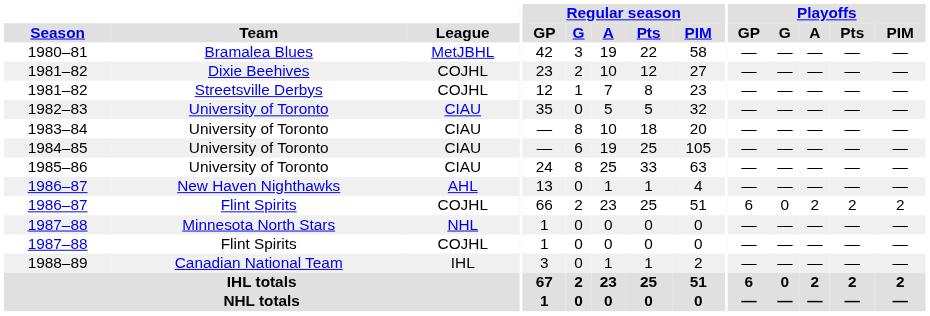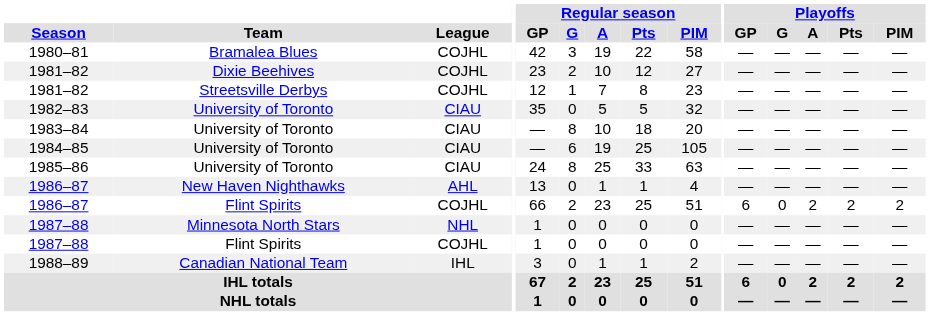 <table border="0" cellpadding="1" cellspacing="0" style="text-align:center; width:60em">
 <tr bgcolor="#e0e0e0">
 <th colspan="3" bgcolor="#ffffff"></th>
 <th rowspan="100" bgcolor="#ffffff"></th>
 <th colspan="5"><a href='#'>Regular season</a></th>
 <th rowspan="100" bgcolor="#ffffff"></th>
 <th colspan="5"><a href='#'>Playoffs</a></th>
 </tr>
 <tr bgcolor="#e0e0e0">
 <th><a href='#'>Season</a></th>
 <th>Team</th>
 <th>League</th>
 <th>GP</th>
 <th><a href='#'>G</a></th>
 <th><a href='#'>A</a></th>
 <th><a href='#'>Pts</a></th>
 <th><a href='#'>PIM</a></th>
 <th>GP</th>
 <th>G</th>
 <th>A</th>
 <th>Pts</th>
 <th>PIM</th>
 </tr>
 <tr>
 <td>1980–81</td>
 <td><a href='#'>Bramalea Blues</a></td>
-<td><a href='#'>MetJBHL</a></td>
+<td>COJHL</td>
 <td>42</td>
 <td>3</td>
 <td>19</td>
 <td>22</td>
 <td>58</td>
 <td>—</td>
 <td>—</td>
 <td>—</td>
 <td>—</td>
 <td>—</td>
 </tr>
 <tr bgcolor="#f0f0f0">
 <td>1981–82</td>
 <td><a href='#'>Dixie Beehives</a></td>
 <td>COJHL</td>
 <td>23</td>
 <td>2</td>
 <td>10</td>
 <td>12</td>
 <td>27</td>
 <td>—</td>
 <td>—</td>
 <td>—</td>
 <td>—</td>
 <td>—</td>
 </tr>
 <tr>
 <td>1981–82</td>
 <td><a href='#'>Streetsville Derbys</a></td>
 <td>COJHL</td>
 <td>12</td>
 <td>1</td>
 <td>7</td>
 <td>8</td>
 <td>23</td>
 <td>—</td>
 <td>—</td>
 <td>—</td>
 <td>—</td>
 <td>—</td>
 </tr>
 <tr bgcolor="#f0f0f0">
 <td>1982–83</td>
 <td><a href='#'>University of Toronto</a></td>
 <td><a href='#'>CIAU</a></td>
 <td>35</td>
 <td>0</td>
 <td>5</td>
 <td>5</td>
 <td>32</td>
 <td>—</td>
 <td>—</td>
 <td>—</td>
 <td>—</td>
 <td>—</td>
 </tr>
 <tr>
 <td>1983–84</td>
 <td>University of Toronto</td>
 <td>CIAU</td>
 <td>—</td>
 <td>8</td>
 <td>10</td>
 <td>18</td>
 <td>20</td>
 <td>—</td>
 <td>—</td>
 <td>—</td>
 <td>—</td>
 <td>—</td>
 </tr>
 <tr bgcolor="#f0f0f0">
 <td>1984–85</td>
 <td>University of Toronto</td>
 <td>CIAU</td>
 <td>—</td>
 <td>6</td>
 <td>19</td>
 <td>25</td>
 <td>105</td>
 <td>—</td>
 <td>—</td>
 <td>—</td>
 <td>—</td>
 <td>—</td>
 </tr>
 <tr>
 <td>1985–86</td>
 <td>University of Toronto</td>
 <td>CIAU</td>
 <td>24</td>
 <td>8</td>
 <td>25</td>
 <td>33</td>
 <td>63</td>
 <td>—</td>
 <td>—</td>
 <td>—</td>
 <td>—</td>
 <td>—</td>
 </tr>
 <tr bgcolor="#f0f0f0">
 <td><a href='#'>1986–87</a></td>
 <td><a href='#'>New Haven Nighthawks</a></td>
 <td><a href='#'>AHL</a></td>
 <td>13</td>
 <td>0</td>
 <td>1</td>
 <td>1</td>
 <td>4</td>
 <td>—</td>
 <td>—</td>
 <td>—</td>
 <td>—</td>
 <td>—</td>
 </tr>
 <tr>
 <td><a href='#'>1986–87</a></td>
 <td><a href='#'>Flint Spirits</a></td>
 <td>COJHL</td>
 <td>66</td>
 <td>2</td>
 <td>23</td>
 <td>25</td>
 <td>51</td>
 <td>6</td>
 <td>0</td>
 <td>2</td>
 <td>2</td>
 <td>2</td>
 </tr>
 <tr bgcolor="#f0f0f0">
 <td><a href='#'>1987–88</a></td>
 <td><a href='#'>Minnesota North Stars</a></td>
 <td><a href='#'>NHL</a></td>
 <td>1</td>
 <td>0</td>
 <td>0</td>
 <td>0</td>
 <td>0</td>
 <td>—</td>
 <td>—</td>
 <td>—</td>
 <td>—</td>
 <td>—</td>
 </tr>
 <tr>
 <td><a href='#'>1987–88</a></td>
 <td>Flint Spirits</td>
 <td>COJHL</td>
 <td>1</td>
 <td>0</td>
 <td>0</td>
 <td>0</td>
 <td>0</td>
 <td>—</td>
 <td>—</td>
 <td>—</td>
 <td>—</td>
 <td>—</td>
 </tr>
 <tr bgcolor="#f0f0f0">
 <td>1988–89</td>
 <td><a href='#'>Canadian National Team</a></td>
 <td>IHL</td>
 <td>3</td>
 <td>0</td>
 <td>1</td>
 <td>1</td>
 <td>2</td>
 <td>—</td>
 <td>—</td>
 <td>—</td>
 <td>—</td>
 <td>—</td>
 </tr>
 <tr bgcolor="#e0e0e0">
 <th colspan="3">IHL totals</th>
 <th>67</th>
 <th>2</th>
 <th>23</th>
 <th>25</th>
 <th>51</th>
 <th>6</th>
 <th>0</th>
 <th>2</th>
 <th>2</th>
 <th>2</th>
 </tr>
 <tr bgcolor="#e0e0e0">
 <th colspan="3">NHL totals</th>
 <th>1</th>
 <th>0</th>
 <th>0</th>
 <th>0</th>
 <th>0</th>
 <th>—</th>
 <th>—</th>
 <th>—</th>
 <th>—</th>
 <th>—</th>
 </tr>
 </table>
